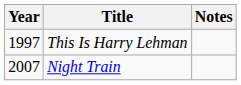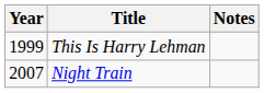 <table class="wikitable sortable">
 <tr>
 <th>Year</th>
 <th>Title</th>
 <th class="unsortable">Notes</th>
 </tr>
 <tr>
-<td>1997</td>
+<td>1999</td>
 <td><em>This Is Harry Lehman</em></td>
 <td></td>
 </tr>
 <tr>
 <td>2007</td>
 <td><em><a href='#'>Night Train</a></em></td>
 <td></td>
 </tr>
 </table>
